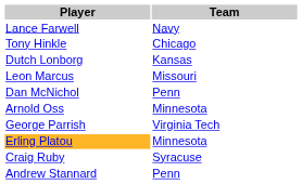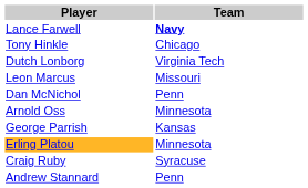 <table style="width:400px" "border:'1' 'solid' 'gray'">
 <tr>
 <th style="background:#CCCCCC;width:50%">Player</th>
 <th style="background:#CCCCCC;width:50%">Team</th>
 </tr>
 <tr>
 <td><a href='#'>Lance Farwell</a></td>
-<td><a href='#'>Navy</a></td>
+<td><strong><a href='#'>Navy</a></strong></td>
 </tr>
 <tr>
 <td><a href='#'>Tony Hinkle</a></td>
 <td><a href='#'>Chicago</a></td>
 </tr>
 <tr>
 <td><a href='#'>Dutch Lonborg</a></td>
-<td><a href='#'>Kansas</a></td>
+<td><a href='#'>Virginia Tech</a></td>
 </tr>
 <tr>
 <td><a href='#'>Leon Marcus</a></td>
 <td><a href='#'>Missouri</a></td>
 </tr>
 <tr>
 <td><a href='#'>Dan McNichol</a></td>
 <td><a href='#'>Penn</a></td>
 </tr>
 <tr>
 <td><a href='#'>Arnold Oss</a></td>
 <td><a href='#'>Minnesota</a></td>
 </tr>
 <tr>
 <td><a href='#'>George Parrish</a></td>
-<td><a href='#'>Virginia Tech</a></td>
+<td><a href='#'>Kansas</a></td>
 </tr>
 <tr>
 <td style="background-color:#ffb626"><a href='#'>Erling Platou</a></td>
 <td><a href='#'>Minnesota</a></td>
 </tr>
 <tr>
 <td><a href='#'>Craig Ruby</a></td>
 <td><a href='#'>Syracuse</a></td>
 </tr>
 <tr>
 <td><a href='#'>Andrew Stannard</a></td>
 <td><a href='#'>Penn</a></td>
 </tr>
 </table>
